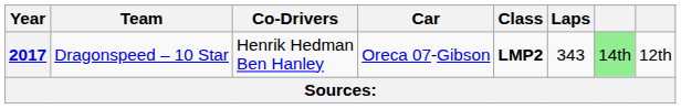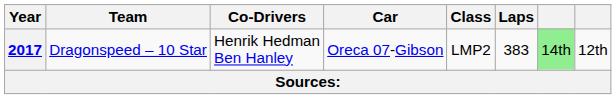 <table class="wikitable" style="text-align:center; font-size:90%">
 <tr>
 <th>Year</th>
 <th>Team</th>
 <th>Co-Drivers</th>
 <th>Car</th>
 <th>Class</th>
 <th>Laps</th>
 <th></th>
 <th></th>
 </tr>
 <tr>
 <th><a href='#'>2017</a></th>
 <td align="left" nowrap> <a href='#'>Dragonspeed – 10 Star</a></td>
 <td align="left" nowrap> Henrik Hedman<br> <a href='#'>Ben Hanley</a></td>
 <td align="left" nowrap><a href='#'>Oreca 07</a>-<a href='#'>Gibson</a></td>
-<td><strong>LMP2</strong></td>
-<td>343</td>
+<td>LMP2</td>
+<td>383</td>
 <td style="background: lightgreen;">14th</td>
 <td>12th</td>
 </tr>
 <tr>
 <th colspan="8">Sources:</th>
 </tr>
 </table>
